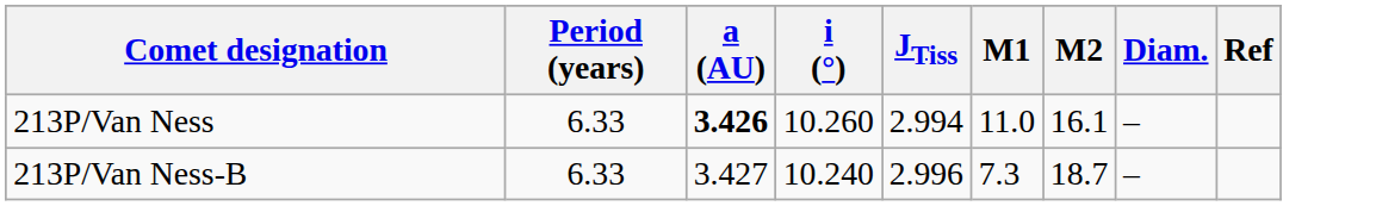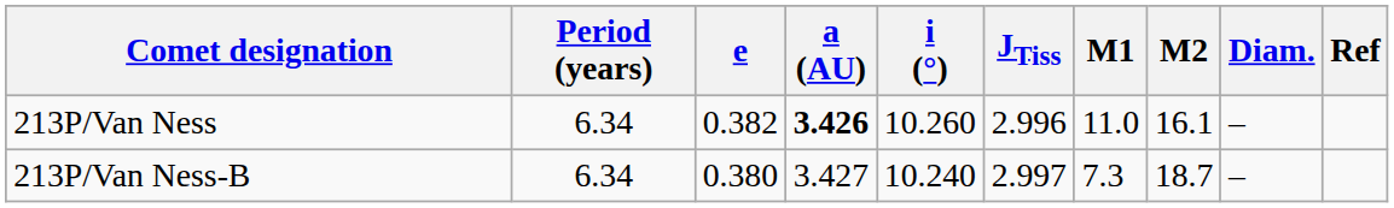 <table class="wikitable sortable">
 <tr>
 <th align="left" width=235 data-sort-type="number"><a href='#'>Comet designation</a></th>
 <th width="80"><a href='#'>Period</a><br>(years)</th>
+<th><a href='#'>e</a></th>
 <th><a href='#'>a</a><br>(<a href='#'>AU</a>)</th>
 <th><a href='#'>i</a><br>(<a href='#'>°</a>)</th>
 <th><a href='#'>J<sub>Tiss</sub></a></th>
 <th>M1</th>
 <th>M2</th>
 <th><a href='#'>Diam.</a></th>
 <th>Ref</th>
 </tr>
 <tr id="1001663">
 <td>213P/Van Ness</td>
-<td align="center">6.33</td>
+<td align="center">6.34</td>
+<td>0.382</td>
 <td><strong>3.426</strong></td>
 <td>10.260</td>
-<td>2.994</td>
+<td>2.996</td>
 <td>11.0</td>
 <td>16.1</td>
 <td>–</td>
 <td></td>
 </tr>
 <tr id="1003151">
 <td>213P/Van Ness-B</td>
-<td align="center">6.33</td>
+<td align="center">6.34</td>
+<td>0.380</td>
 <td>3.427</td>
 <td>10.240</td>
-<td>2.996</td>
+<td>2.997</td>
 <td>7.3</td>
 <td>18.7</td>
 <td>–</td>
 <td></td>
 </tr>
 </table>
